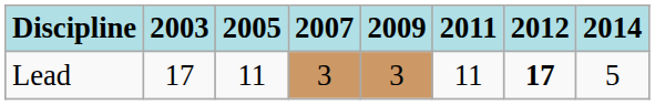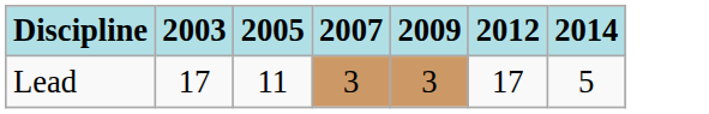 <table class="wikitable" style="text-align: center;">
 <tr>
 <th style="background: #b0e0e6">Discipline</th>
 <th style="background: #b0e0e6">2003</th>
 <th style="background: #b0e0e6">2005</th>
 <th style="background: #b0e0e6">2007</th>
 <th style="background: #b0e0e6">2009</th>
-<th style="background: #b0e0e6">2011</th>
 <th style="background: #b0e0e6">2012</th>
 <th style="background: #b0e0e6">2014</th>
 </tr>
 <tr>
 <td align="left">Lead</td>
 <td>17</td>
 <td>11</td>
 <td style="background: #cc9966">3</td>
 <td style="background: #cc9966">3</td>
-<td>11</td>
-<td><strong>17</strong></td>
+<td>17</td>
 <td>5</td>
 </tr>
 </table>
